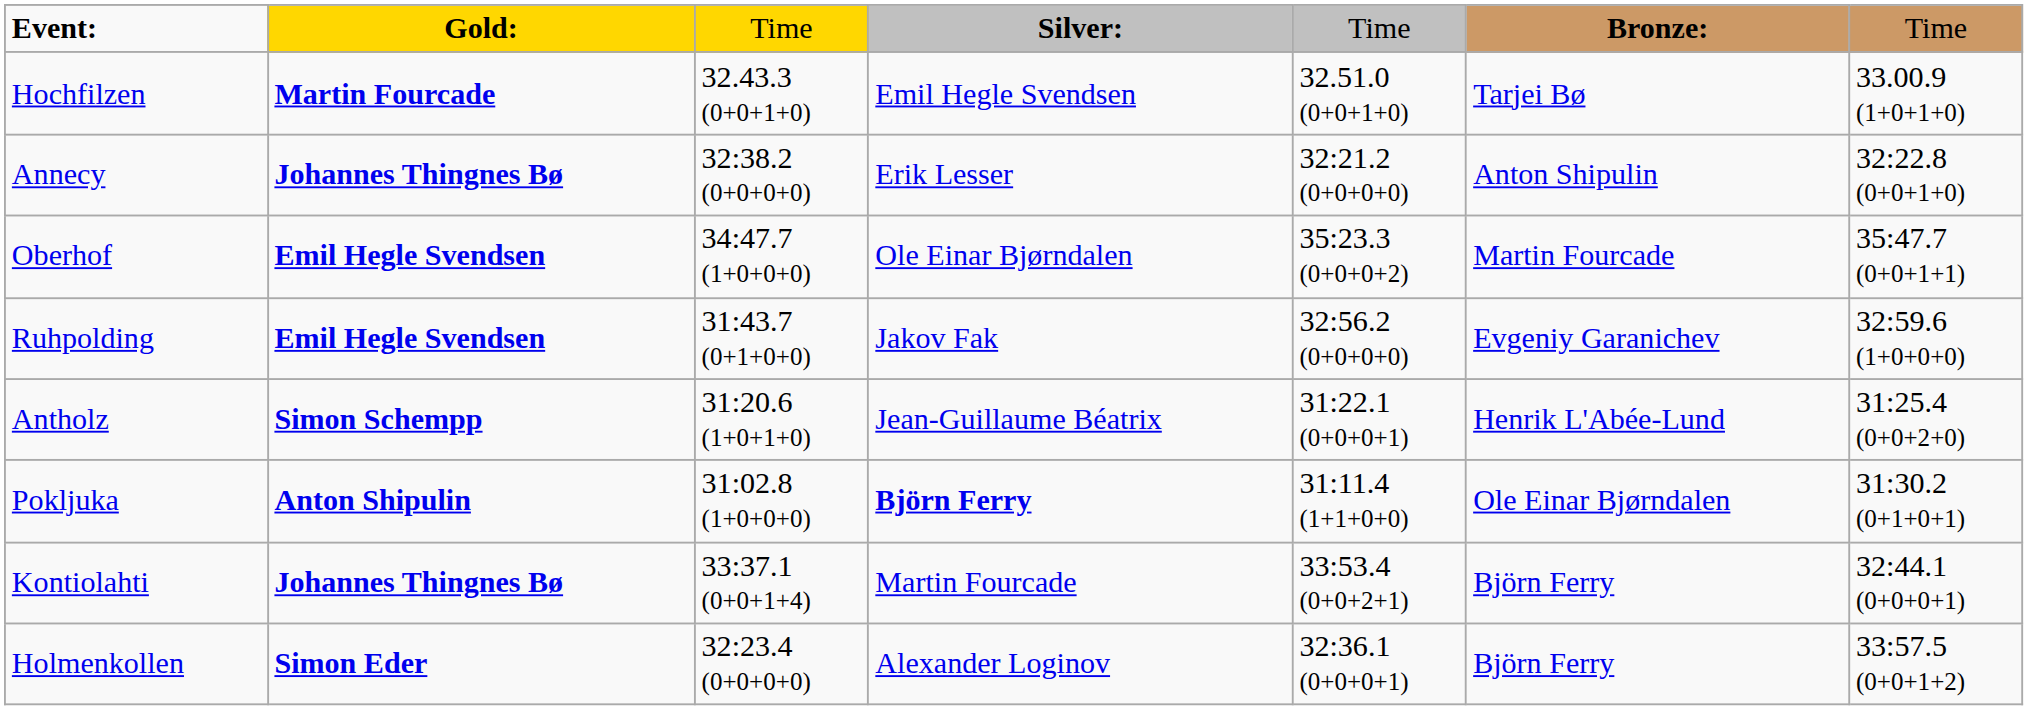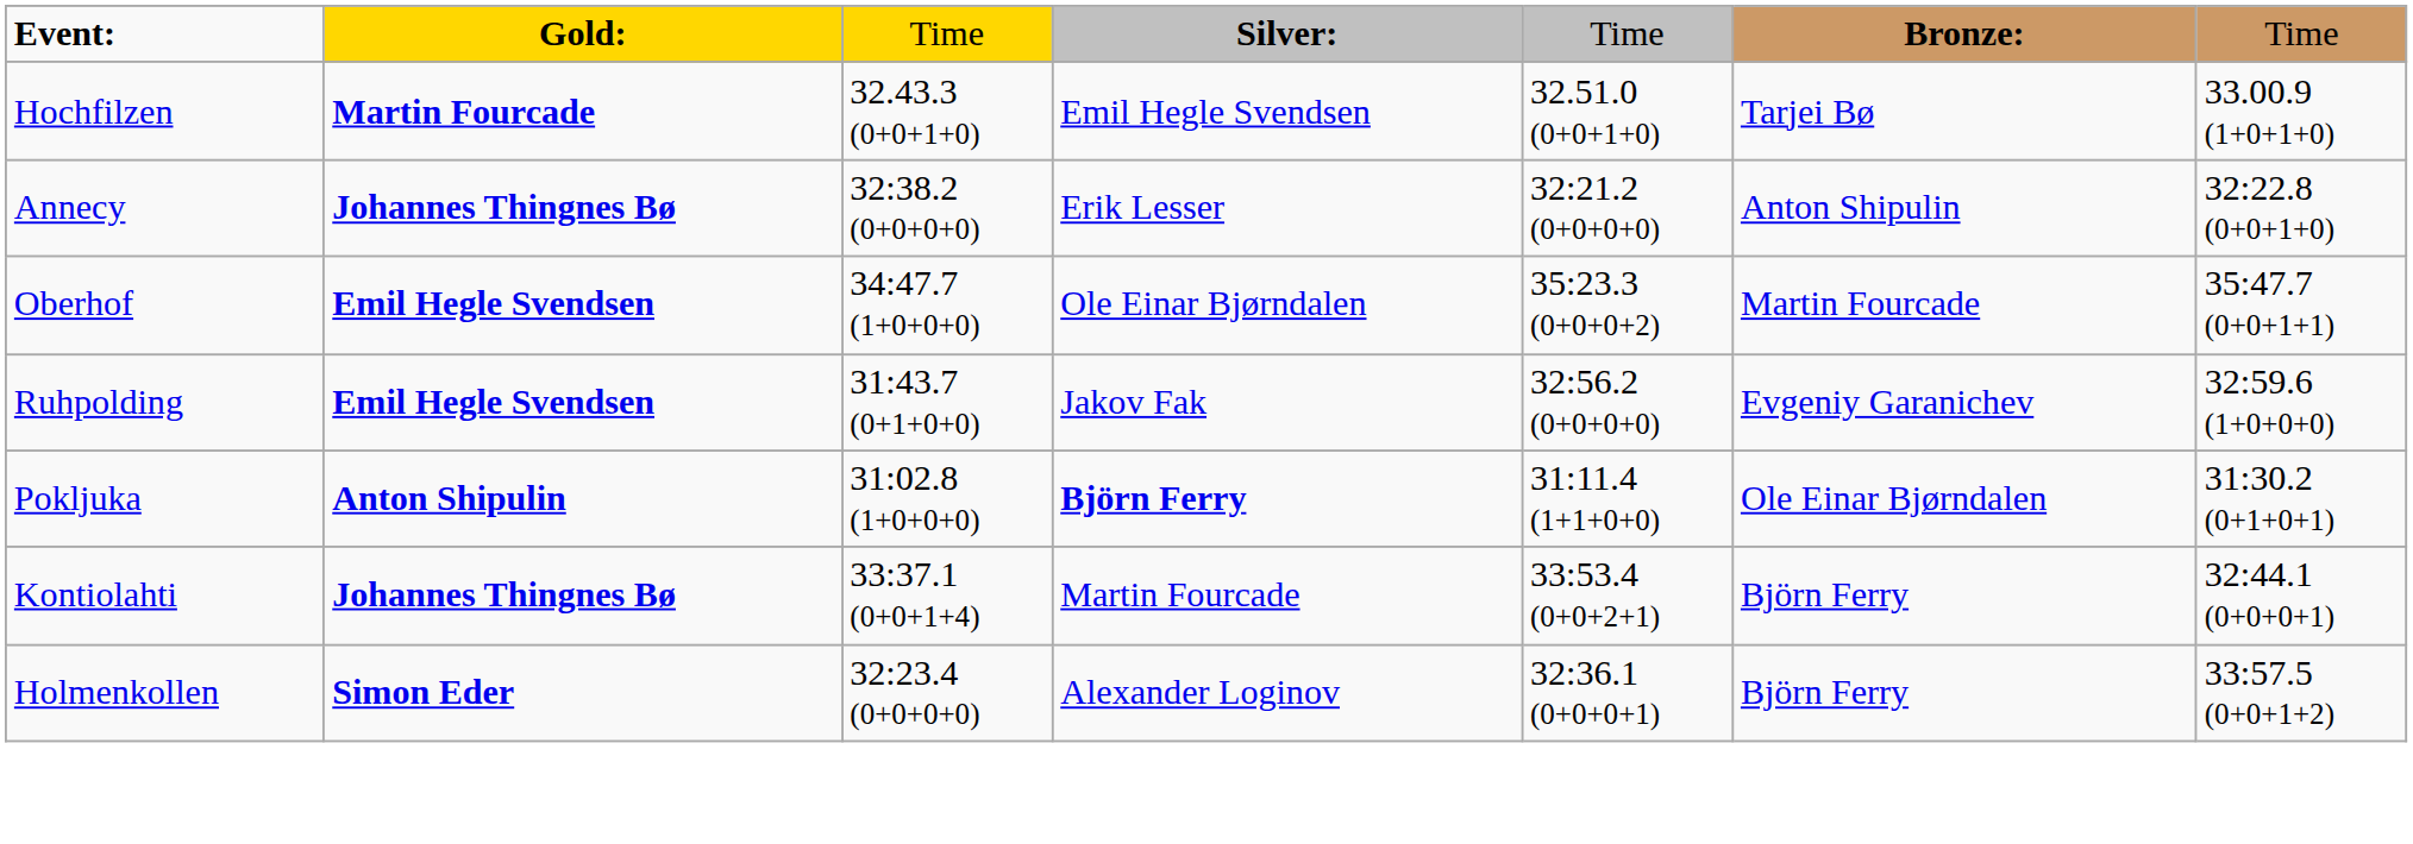 <table class="wikitable" width=85%>
 <tr>
 <td><strong>Event:</strong></td>
 <td style="text-align:center;background-color:gold;"><strong>Gold:</strong></td>
 <td style="text-align:center;background-color:gold;">Time</td>
 <td style="text-align:center;background-color:silver;"><strong>Silver:</strong></td>
 <td style="text-align:center;background-color:silver;">Time</td>
 <td style="text-align:center;background-color:#CC9966;"><strong>Bronze:</strong></td>
 <td style="text-align:center;background-color:#CC9966;">Time</td>
 </tr>
 <tr>
 <td><a href='#'>Hochfilzen</a><br></td>
 <td><strong><a href='#'>Martin Fourcade</a></strong><br><small></small></td>
 <td>32.43.3<br><small>(0+0+1+0)</small></td>
 <td><a href='#'>Emil Hegle Svendsen</a><br><small></small></td>
 <td>32.51.0<br><small>(0+0+1+0)</small></td>
 <td><a href='#'>Tarjei Bø</a><br><small></small></td>
 <td>33.00.9<br><small>(1+0+1+0)</small></td>
 </tr>
 <tr>
 <td><a href='#'>Annecy</a><br></td>
 <td><strong><a href='#'>Johannes Thingnes Bø</a></strong><br><small></small></td>
 <td>32:38.2<br><small>(0+0+0+0)</small></td>
 <td><a href='#'>Erik Lesser</a><br><small></small></td>
 <td>32:21.2<br><small>(0+0+0+0)</small></td>
 <td><a href='#'>Anton Shipulin</a><br><small></small></td>
 <td>32:22.8<br><small>(0+0+1+0)</small></td>
 </tr>
 <tr>
 <td><a href='#'>Oberhof</a><br></td>
 <td><strong><a href='#'>Emil Hegle Svendsen</a></strong><br><small></small></td>
 <td>34:47.7<br><small>(1+0+0+0)</small></td>
 <td><a href='#'>Ole Einar Bjørndalen</a><br><small></small></td>
 <td>35:23.3<br><small>(0+0+0+2)</small></td>
 <td><a href='#'>Martin Fourcade</a><br><small></small></td>
 <td>35:47.7<br><small>(0+0+1+1)</small></td>
 </tr>
 <tr>
 <td><a href='#'>Ruhpolding</a><br></td>
 <td><strong><a href='#'>Emil Hegle Svendsen</a></strong><br><small></small></td>
 <td>31:43.7<br><small>(0+1+0+0)</small></td>
 <td><a href='#'>Jakov Fak</a><br><small></small></td>
 <td>32:56.2<br><small>(0+0+0+0)</small></td>
 <td><a href='#'>Evgeniy Garanichev</a><br><small></small></td>
 <td>32:59.6<br><small>(1+0+0+0)</small></td>
 </tr>
 <tr>
-<td><a href='#'>Antholz</a><br></td>
-<td><strong><a href='#'>Simon Schempp</a></strong><br><small></small></td>
-<td>31:20.6<br><small>(1+0+1+0)</small></td>
-<td><a href='#'>Jean-Guillaume Béatrix</a><br><small></small></td>
-<td>31:22.1<br><small>(0+0+0+1)</small></td>
-<td><a href='#'>Henrik L'Abée-Lund</a><br><small></small></td>
-<td>31:25.4<br><small>(0+0+2+0)</small></td>
-</tr>
-<tr>
 <td><a href='#'>Pokljuka</a><br></td>
 <td><strong><a href='#'>Anton Shipulin</a></strong><br><small></small></td>
 <td>31:02.8<br><small>(1+0+0+0)</small></td>
 <td><strong><a href='#'>Björn Ferry</a></strong><br><small></small></td>
 <td>31:11.4<br><small>(1+1+0+0)</small></td>
 <td><a href='#'>Ole Einar Bjørndalen</a><br><small></small></td>
 <td>31:30.2<br><small>(0+1+0+1)</small></td>
 </tr>
 <tr>
 <td><a href='#'>Kontiolahti</a><br></td>
 <td><strong><a href='#'>Johannes Thingnes Bø</a></strong><br><small></small></td>
 <td>33:37.1<br><small>(0+0+1+4)</small></td>
 <td><a href='#'>Martin Fourcade</a><br><small></small></td>
 <td>33:53.4<br><small>(0+0+2+1)</small></td>
 <td><a href='#'>Björn Ferry</a><br><small></small></td>
 <td>32:44.1<br><small>(0+0+0+1)</small></td>
 </tr>
 <tr>
 <td><a href='#'>Holmenkollen</a><br></td>
 <td><strong><a href='#'>Simon Eder</a></strong><br><small></small></td>
 <td>32:23.4<br><small>(0+0+0+0)</small></td>
 <td><a href='#'>Alexander Loginov</a><br><small></small></td>
 <td>32:36.1<br><small>(0+0+0+1)</small></td>
 <td><a href='#'>Björn Ferry</a><br><small></small></td>
 <td>33:57.5<br><small>(0+0+1+2)</small></td>
 </tr>
 </table>
